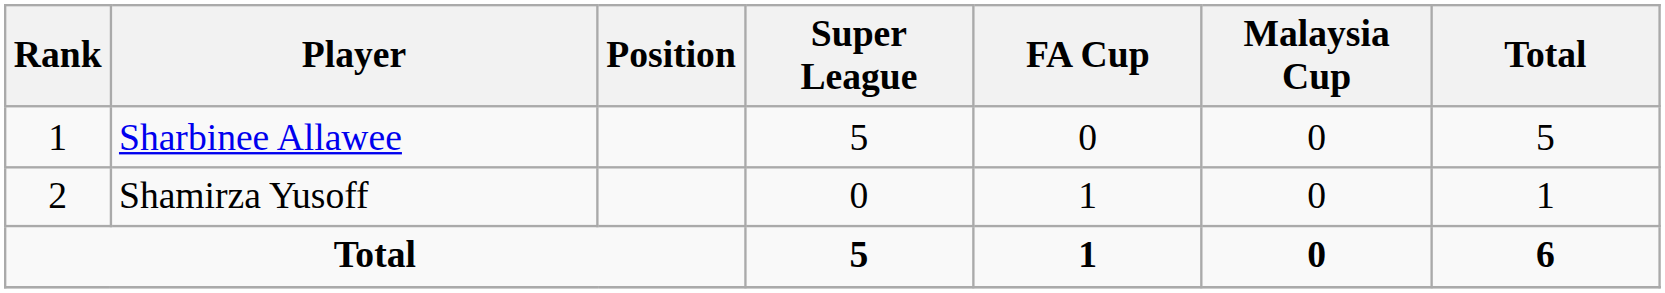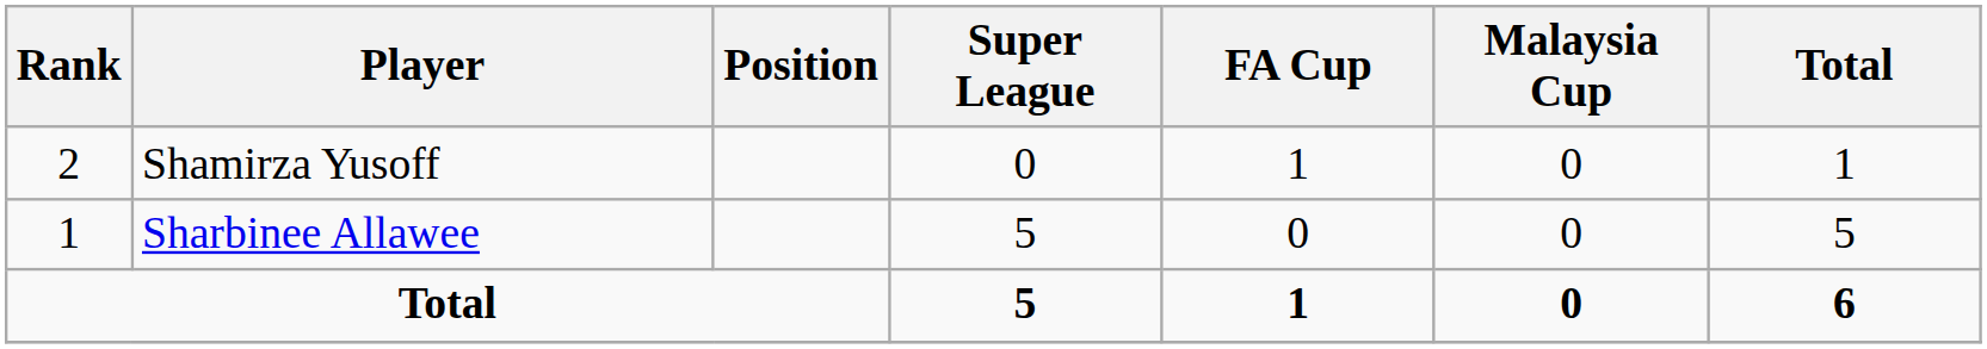 <table class="wikitable">
 <tr>
 <th>Rank</th>
 <th style="width:200px;">Player</th>
 <th>Position</th>
 <th style="width:90px;">Super League</th>
 <th style="width:90px;">FA Cup</th>
 <th style="width:90px;">Malaysia Cup</th>
 <th style="width:90px;">Total</th>
 </tr>
 <tr>
+<td align=center>2</td>
+<td> Shamirza Yusoff</td>
+<td align=center></td>
+<td align=center>0</td>
+<td align=center>1</td>
+<td align=center>0</td>
+<td align=center>1</td>
+</tr>
+<tr>
 <td align=center>1</td>
 <td> <a href='#'>Sharbinee Allawee</a></td>
 <td align=center></td>
 <td align=center>5</td>
 <td align=center>0</td>
 <td align=center>0</td>
 <td align=center>5</td>
-</tr>
-<tr>
-<td align=center>2</td>
-<td> Shamirza Yusoff</td>
-<td align=center></td>
-<td align=center>0</td>
-<td align=center>1</td>
-<td align=center>0</td>
-<td align=center>1</td>
 </tr>
 <tr>
 <td align=center colspan=3><strong>Total</strong></td>
 <td align=center><strong>5</strong></td>
 <td align=center><strong>1</strong></td>
 <td align=center><strong>0</strong></td>
 <td align=center><strong>6</strong></td>
 </tr>
 <tr>
 </tr>
 </table>
